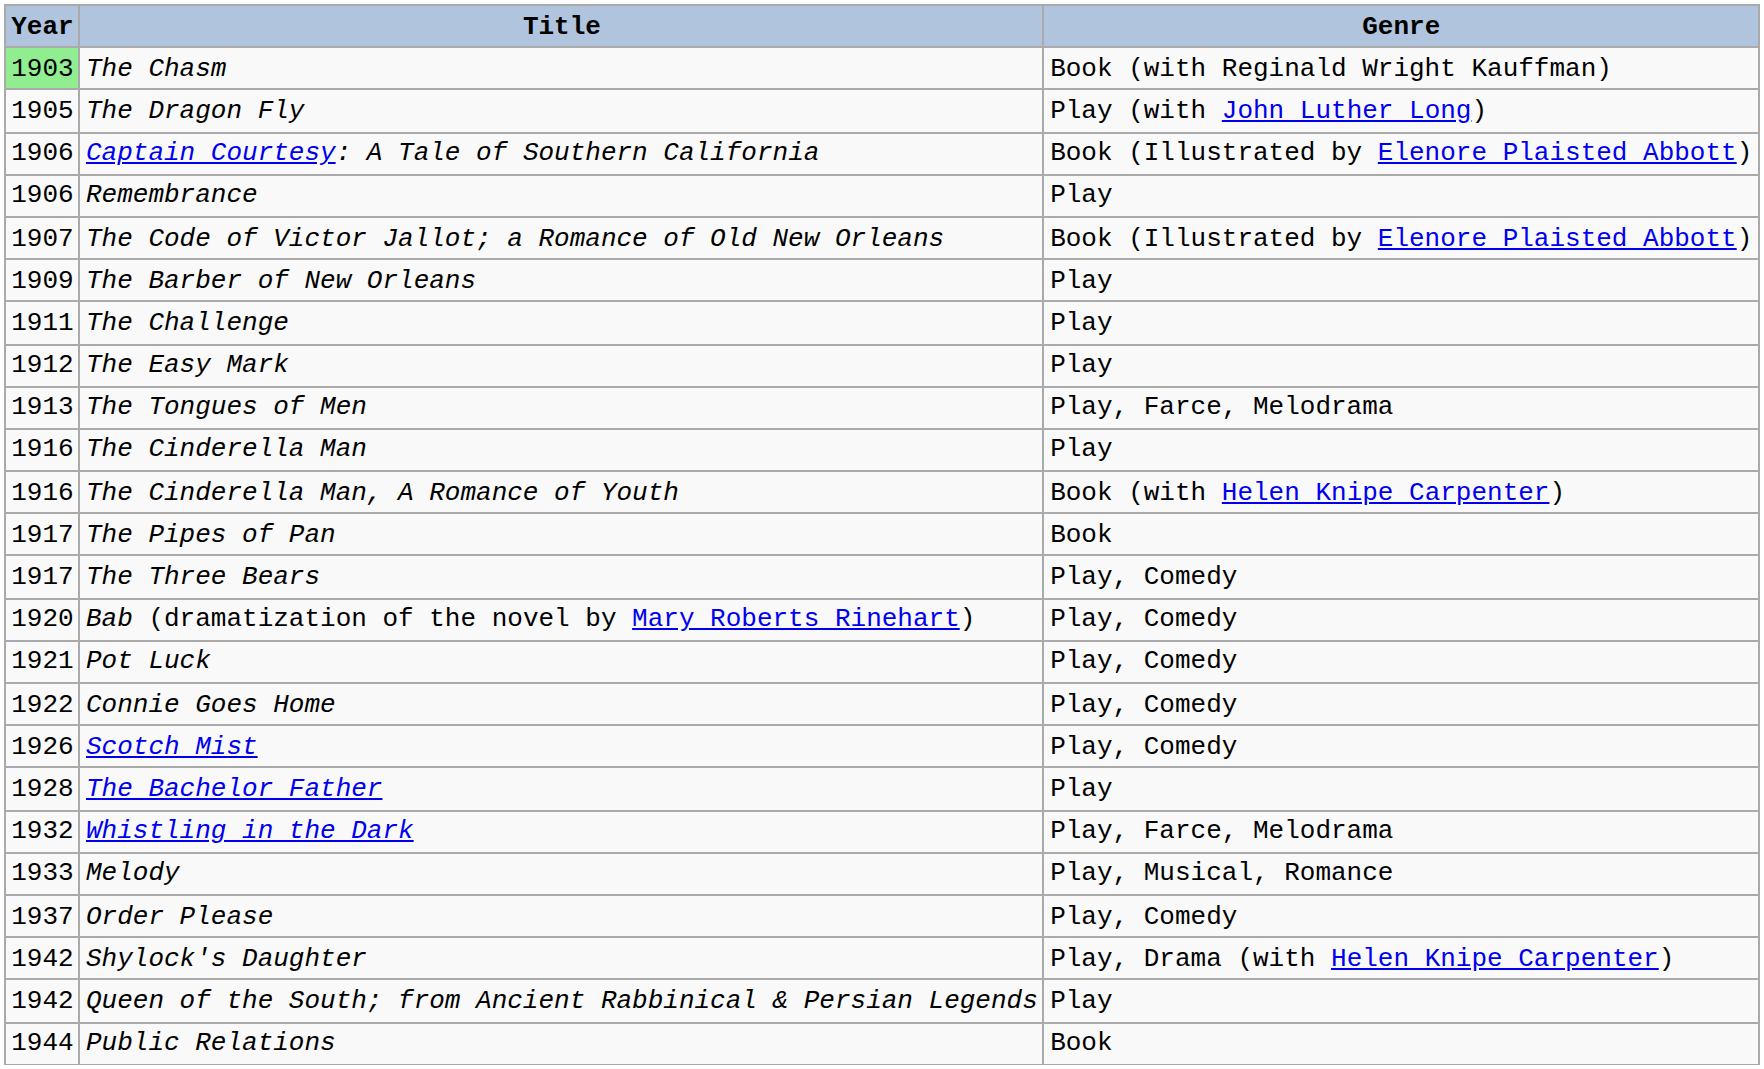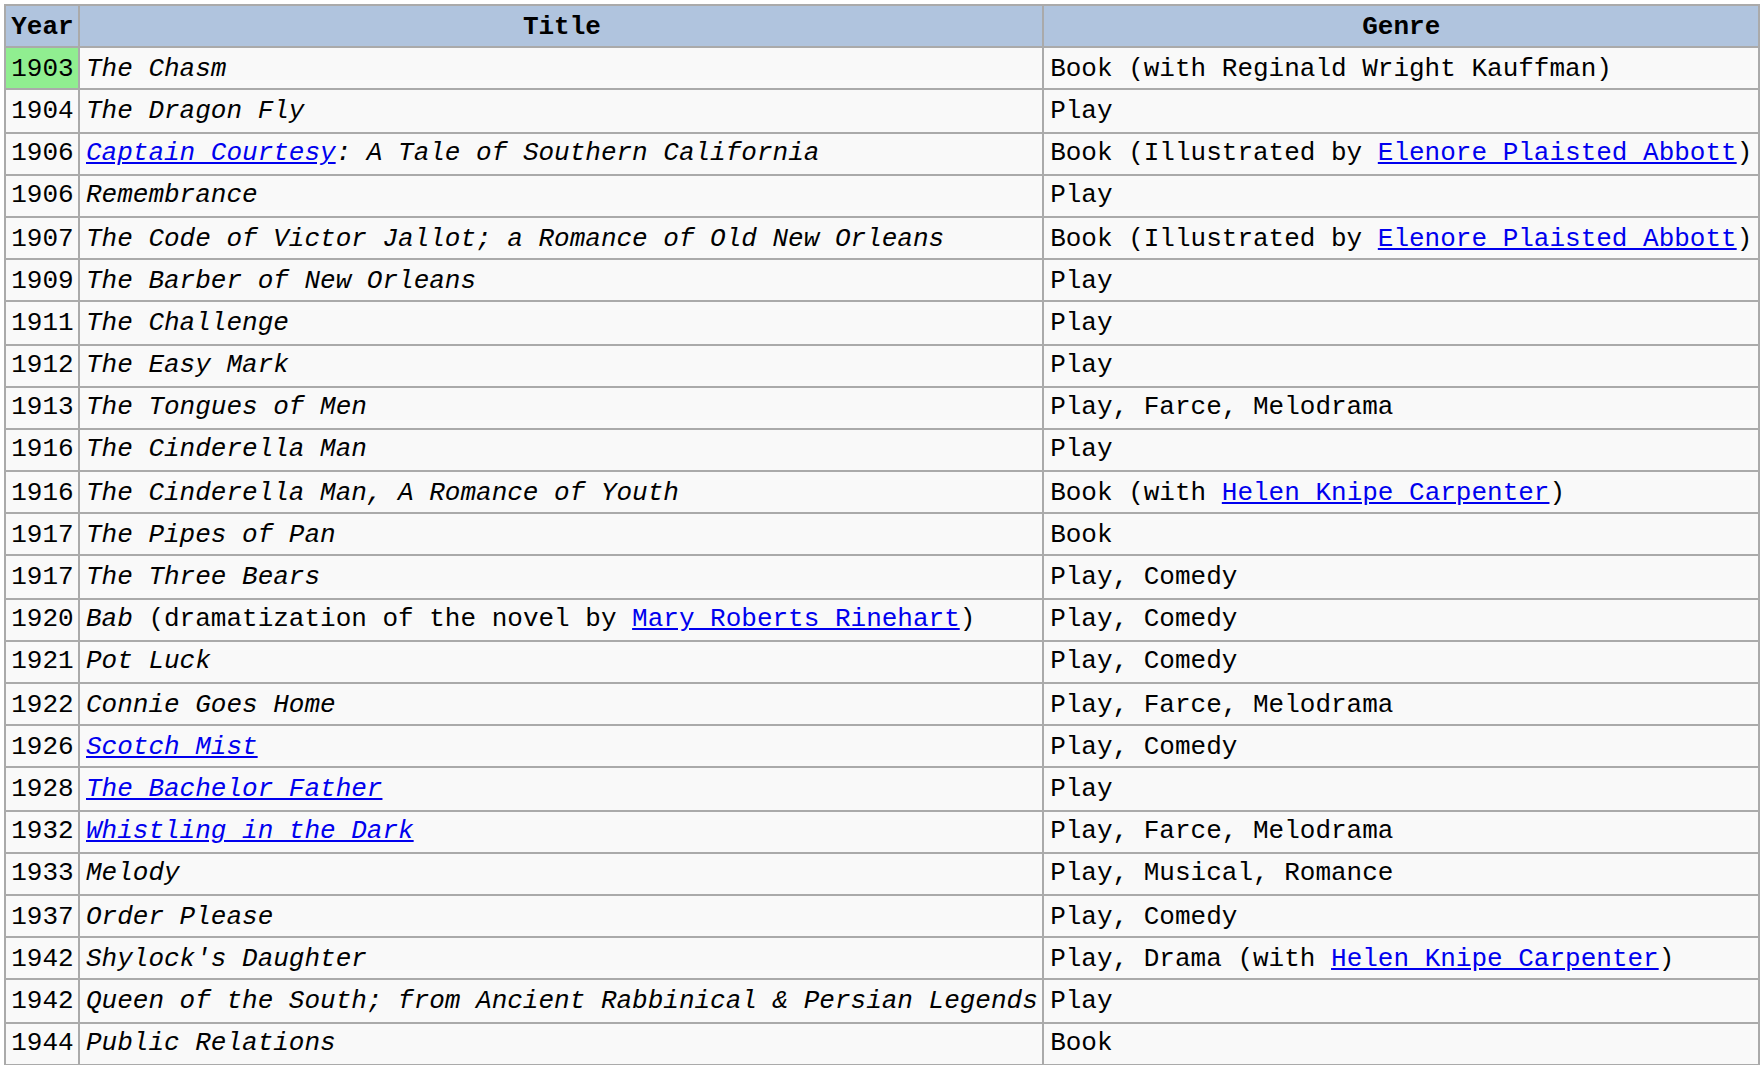 <table class="wikitable">
 <tr>
 <th style="background:#B0C4DE;">Year</th>
 <th style="background:#B0C4DE;">Title</th>
 <th style="background:#B0C4DE;">Genre</th>
 </tr>
 <tr>
 <td rowspan=1 style="background: lightgreen;">1903</td>
 <td><em>The Chasm</em></td>
 <td>Book (with Reginald Wright Kauffman)</td>
 </tr>
 <tr>
-<td rowspan=1>1905</td>
+<td rowspan=1>1904</td>
 <td><em>The Dragon Fly</em></td>
-<td>Play (with <a href='#'>John Luther Long</a>)</td>
+<td>Play</td>
 </tr>
 <tr>
 <td rowspan=1>1906</td>
 <td><em><a href='#'>Captain Courtesy</a>: A Tale of Southern California</em></td>
 <td>Book (Illustrated by <a href='#'>Elenore Plaisted Abbott</a>)</td>
 </tr>
 <tr>
 <td rowspan=1>1906</td>
 <td><em>Remembrance</em></td>
 <td>Play</td>
 </tr>
 <tr>
 <td rowspan=1>1907</td>
 <td><em>The Code of Victor Jallot; a Romance of Old New Orleans</em></td>
 <td>Book (Illustrated by <a href='#'>Elenore Plaisted Abbott</a>)</td>
 </tr>
 <tr>
 <td rowspan=1>1909</td>
 <td><em>The Barber of New Orleans</em></td>
 <td>Play</td>
 </tr>
 <tr>
 <td rowspan=1>1911</td>
 <td><em>The Challenge</em></td>
 <td>Play</td>
 </tr>
 <tr>
 <td rowspan=1>1912</td>
 <td><em>The Easy Mark</em></td>
 <td>Play</td>
 </tr>
 <tr>
 <td rowspan=1>1913</td>
 <td><em>The Tongues of Men</em></td>
 <td>Play, Farce, Melodrama</td>
 </tr>
 <tr>
 <td rowspan=1>1916</td>
 <td><em>The Cinderella Man</em></td>
 <td>Play</td>
 </tr>
 <tr>
 <td rowspan=1>1916</td>
 <td><em>The Cinderella Man, A Romance of Youth</em></td>
 <td>Book (with <a href='#'>Helen Knipe Carpenter</a>)</td>
 </tr>
 <tr>
 <td rowspan=1>1917</td>
 <td><em>The Pipes of Pan</em></td>
 <td>Book</td>
 </tr>
 <tr>
 <td rowspan=1>1917</td>
 <td><em>The Three Bears</em></td>
 <td>Play, Comedy</td>
 </tr>
 <tr>
 <td rowspan=1>1920</td>
 <td><em>Bab</em> (dramatization of the novel by <a href='#'>Mary Roberts Rinehart</a>)</td>
 <td>Play, Comedy</td>
 </tr>
 <tr>
 <td rowspan=1>1921</td>
 <td><em>Pot Luck</em></td>
 <td>Play, Comedy</td>
 </tr>
 <tr>
 <td rowspan=1>1922</td>
 <td><em>Connie Goes Home</em></td>
-<td>Play, Comedy</td>
+<td>Play, Farce, Melodrama</td>
 </tr>
 <tr>
 <td rowspan=1>1926</td>
 <td><em><a href='#'>Scotch Mist</a></em></td>
 <td>Play, Comedy</td>
 </tr>
 <tr>
 <td rowspan=1>1928</td>
 <td><em><a href='#'>The Bachelor Father</a></em></td>
 <td>Play</td>
 </tr>
 <tr>
 <td rowspan=1>1932</td>
 <td><em><a href='#'>Whistling in the Dark</a></em></td>
 <td>Play, Farce, Melodrama</td>
 </tr>
 <tr>
 <td rowspan=1>1933</td>
 <td><em>Melody</em></td>
 <td>Play, Musical, Romance</td>
 </tr>
 <tr>
 <td rowspan=1>1937</td>
 <td><em>Order Please</em></td>
 <td>Play, Comedy</td>
 </tr>
 <tr>
 <td rowspan=1>1942</td>
 <td><em>Shylock's Daughter</em></td>
 <td>Play, Drama (with <a href='#'>Helen Knipe Carpenter</a>)</td>
 </tr>
 <tr>
 <td rowspan=1>1942</td>
 <td><em>Queen of the South; from Ancient Rabbinical & Persian Legends</em></td>
 <td>Play</td>
 </tr>
 <tr>
 <td rowspan=1>1944</td>
 <td><em>Public Relations</em></td>
 <td>Book</td>
 </tr>
 </table>
